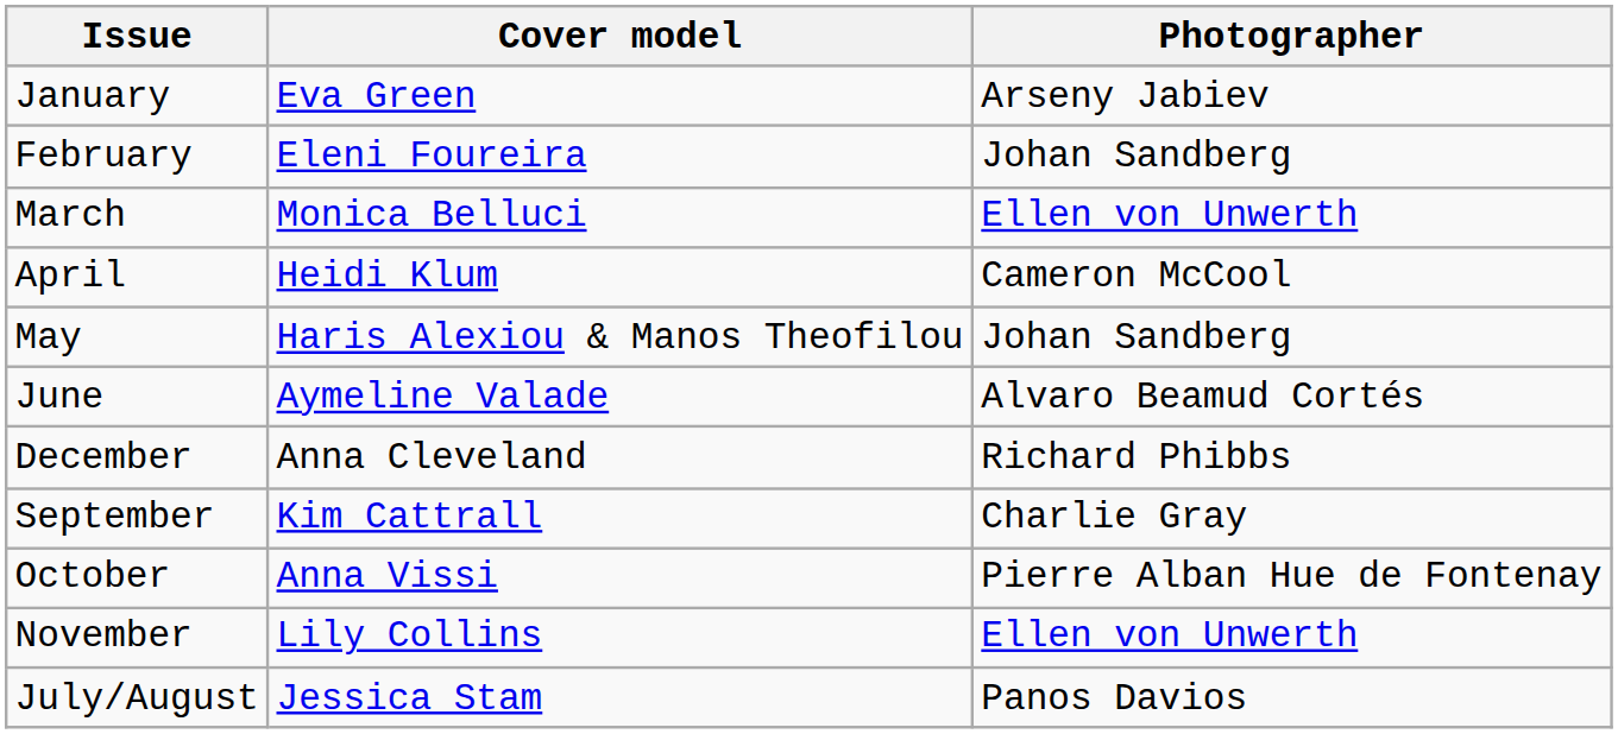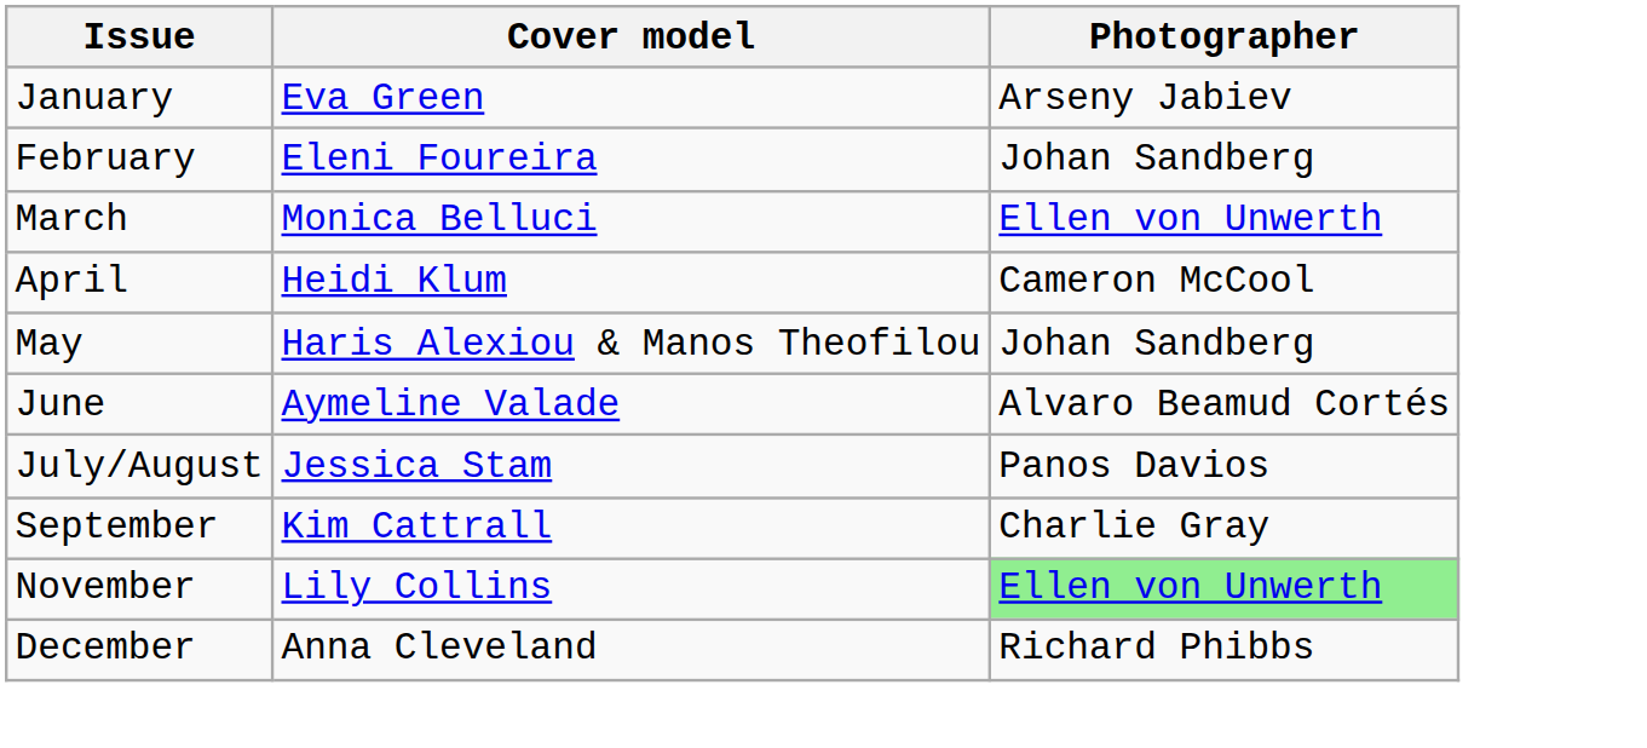 <table class="sortable wikitable">
 <tr>
 <th>Issue</th>
 <th>Cover model</th>
 <th>Photographer</th>
 </tr>
 <tr>
 <td>January</td>
 <td><a href='#'>Eva Green</a></td>
 <td>Arseny Jabiev</td>
 </tr>
 <tr>
 <td>February</td>
 <td><a href='#'>Eleni Foureira</a></td>
 <td>Johan Sandberg</td>
 </tr>
 <tr>
 <td>March</td>
 <td><a href='#'>Monica Belluci</a></td>
 <td><a href='#'>Ellen von Unwerth</a></td>
 </tr>
 <tr>
 <td>April</td>
 <td><a href='#'>Heidi Klum</a></td>
 <td>Cameron McCool</td>
 </tr>
 <tr>
 <td>May</td>
 <td><a href='#'>Haris Alexiou</a> & Manos Theofilou</td>
 <td>Johan Sandberg</td>
 </tr>
 <tr>
 <td>June</td>
 <td><a href='#'>Aymeline Valade</a></td>
 <td>Alvaro Beamud Cortés</td>
 </tr>
 <tr>
-<td>December</td>
-<td>Anna Cleveland</td>
-<td>Richard Phibbs</td>
+<td>July/August</td>
+<td><a href='#'>Jessica Stam</a></td>
+<td>Panos Davios</td>
 </tr>
 <tr>
 <td>September</td>
 <td><a href='#'>Kim Cattrall</a></td>
 <td>Charlie Gray</td>
 </tr>
 <tr>
-<td>October</td>
-<td><a href='#'>Anna Vissi</a></td>
-<td>Pierre Alban Hue de Fontenay</td>
+<td>November</td>
+<td><a href='#'>Lily Collins</a></td>
+<td style="background: lightgreen;"><a href='#'>Ellen von Unwerth</a></td>
 </tr>
 <tr>
-<td>November</td>
-<td><a href='#'>Lily Collins</a></td>
-<td><a href='#'>Ellen von Unwerth</a></td>
-</tr>
-<tr>
-<td>July/August</td>
-<td><a href='#'>Jessica Stam</a></td>
-<td>Panos Davios</td>
+<td>December</td>
+<td>Anna Cleveland</td>
+<td>Richard Phibbs</td>
 </tr>
 </table>
